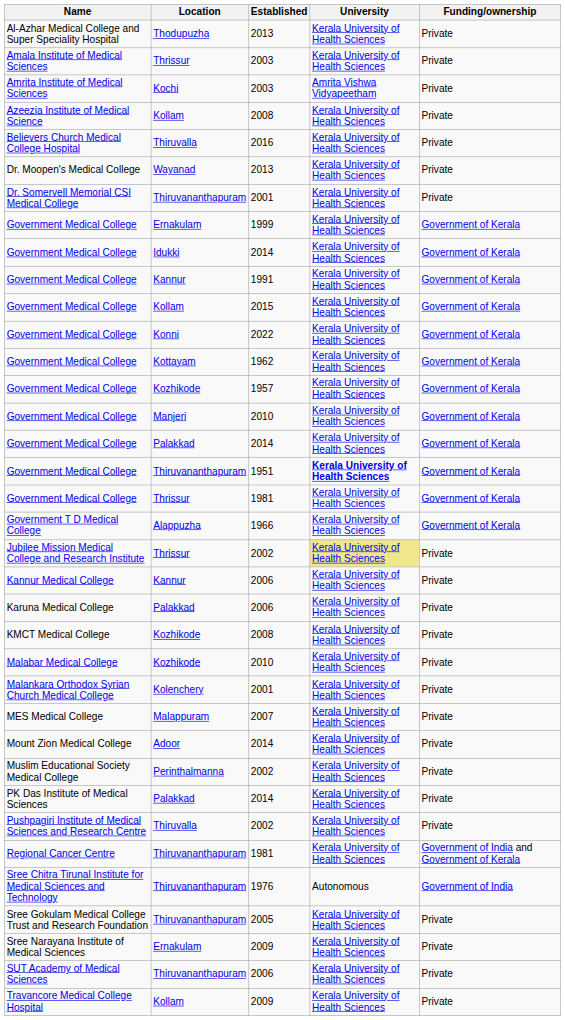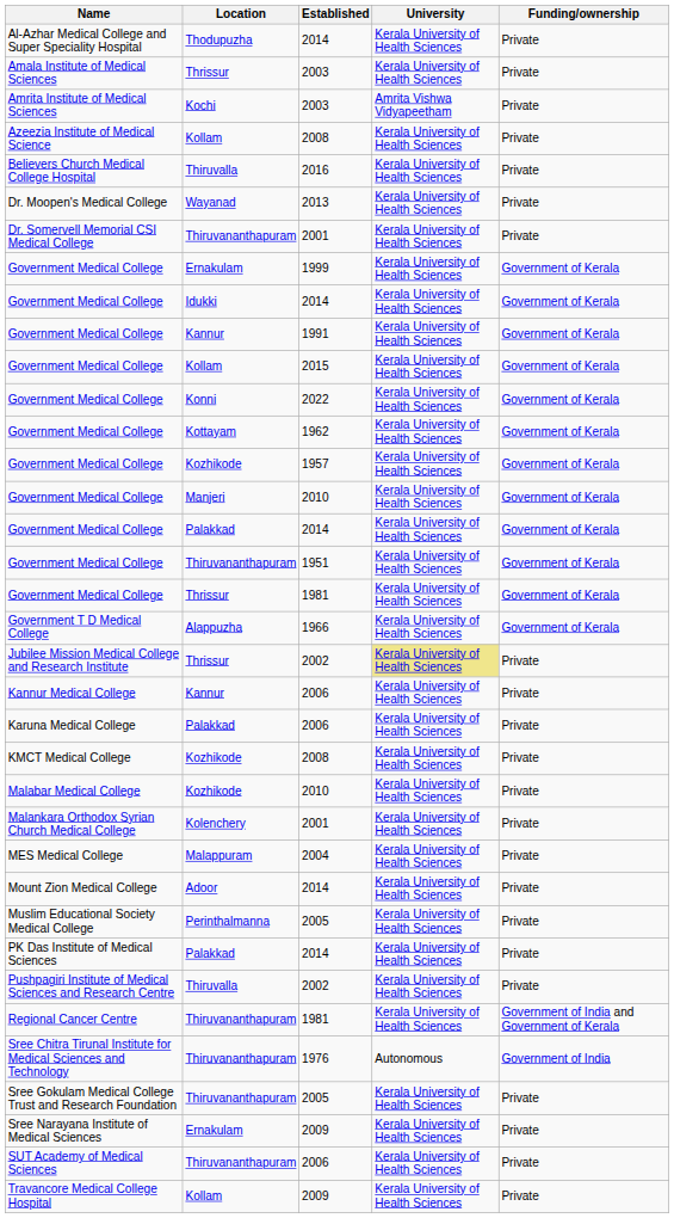 <table class="wikitable sortable" style="width:100%">
 <tr>
 <th>Name</th>
 <th>Location</th>
 <th>Established</th>
 <th>University</th>
 <th>Funding/ownership</th>
 </tr>
 <tr>
 <td>Al-Azhar Medical College and Super Speciality Hospital</td>
 <td><a href='#'>Thodupuzha</a></td>
-<td>2013</td>
+<td>2014</td>
 <td><a href='#'>Kerala University of Health Sciences</a></td>
 <td>Private</td>
 </tr>
 <tr>
 <td><a href='#'>Amala Institute of Medical Sciences</a></td>
 <td><a href='#'>Thrissur</a></td>
 <td>2003</td>
 <td><a href='#'>Kerala University of Health Sciences</a></td>
 <td>Private</td>
 </tr>
 <tr>
 <td><a href='#'>Amrita Institute of Medical Sciences</a></td>
 <td><a href='#'>Kochi</a></td>
 <td>2003</td>
 <td><a href='#'>Amrita Vishwa Vidyapeetham</a></td>
 <td>Private</td>
 </tr>
 <tr>
 <td><a href='#'>Azeezia Institute of Medical Science</a></td>
 <td><a href='#'>Kollam</a></td>
 <td>2008</td>
 <td><a href='#'>Kerala University of Health Sciences</a></td>
 <td>Private</td>
 </tr>
 <tr>
 <td><a href='#'>Believers Church Medical College Hospital</a></td>
 <td><a href='#'>Thiruvalla</a></td>
 <td>2016</td>
 <td><a href='#'>Kerala University of Health Sciences</a></td>
 <td>Private</td>
 </tr>
 <tr>
 <td>Dr. Moopen's Medical College</td>
 <td><a href='#'>Wayanad</a></td>
 <td>2013</td>
 <td><a href='#'>Kerala University of Health Sciences</a></td>
 <td>Private</td>
 </tr>
 <tr>
 <td><a href='#'>Dr. Somervell Memorial CSI Medical College</a></td>
 <td><a href='#'>Thiruvananthapuram</a></td>
 <td>2001</td>
 <td><a href='#'>Kerala University of Health Sciences</a></td>
 <td>Private</td>
 </tr>
 <tr>
 <td><a href='#'>Government Medical College</a></td>
 <td><a href='#'>Ernakulam</a></td>
 <td>1999</td>
 <td><a href='#'>Kerala University of Health Sciences</a></td>
 <td><a href='#'>Government of Kerala</a></td>
 </tr>
 <tr>
 <td><a href='#'>Government Medical College</a></td>
 <td><a href='#'>Idukki</a></td>
 <td>2014</td>
 <td><a href='#'>Kerala University of Health Sciences</a></td>
 <td><a href='#'>Government of Kerala</a></td>
 </tr>
 <tr>
 <td><a href='#'>Government Medical College</a></td>
 <td><a href='#'>Kannur</a></td>
 <td>1991</td>
 <td><a href='#'>Kerala University of Health Sciences</a></td>
 <td><a href='#'>Government of Kerala</a></td>
 </tr>
 <tr>
 <td><a href='#'>Government Medical College</a></td>
 <td><a href='#'>Kollam</a></td>
 <td>2015</td>
 <td><a href='#'>Kerala University of Health Sciences</a></td>
 <td><a href='#'>Government of Kerala</a></td>
 </tr>
 <tr>
 <td><a href='#'>Government Medical College</a></td>
 <td><a href='#'>Konni</a></td>
 <td>2022</td>
 <td><a href='#'>Kerala University of Health Sciences</a></td>
 <td><a href='#'>Government of Kerala</a></td>
 </tr>
 <tr>
 <td><a href='#'>Government Medical College</a></td>
 <td><a href='#'>Kottayam</a></td>
 <td>1962</td>
 <td><a href='#'>Kerala University of Health Sciences</a></td>
 <td><a href='#'>Government of Kerala</a></td>
 </tr>
 <tr>
 <td><a href='#'>Government Medical College</a></td>
 <td><a href='#'>Kozhikode</a></td>
 <td>1957</td>
 <td><a href='#'>Kerala University of Health Sciences</a></td>
 <td><a href='#'>Government of Kerala</a></td>
 </tr>
 <tr>
 <td><a href='#'>Government Medical College</a></td>
 <td><a href='#'>Manjeri</a></td>
 <td>2010</td>
 <td><a href='#'>Kerala University of Health Sciences</a></td>
 <td><a href='#'>Government of Kerala</a></td>
 </tr>
 <tr>
 <td><a href='#'>Government Medical College</a></td>
 <td><a href='#'>Palakkad</a></td>
 <td>2014</td>
 <td><a href='#'>Kerala University of Health Sciences</a></td>
 <td><a href='#'>Government of Kerala</a></td>
 </tr>
 <tr>
 <td><a href='#'>Government Medical College</a></td>
 <td><a href='#'>Thiruvananthapuram</a></td>
 <td>1951</td>
-<td><strong><a href='#'>Kerala University of Health Sciences</a></strong></td>
+<td><a href='#'>Kerala University of Health Sciences</a></td>
 <td><a href='#'>Government of Kerala</a></td>
 </tr>
 <tr>
 <td><a href='#'>Government Medical College</a></td>
 <td><a href='#'>Thrissur</a></td>
 <td>1981</td>
 <td><a href='#'>Kerala University of Health Sciences</a></td>
 <td><a href='#'>Government of Kerala</a></td>
 </tr>
 <tr>
 <td><a href='#'>Government T D Medical College</a></td>
 <td><a href='#'>Alappuzha</a></td>
 <td>1966</td>
 <td><a href='#'>Kerala University of Health Sciences</a></td>
 <td><a href='#'>Government of Kerala</a></td>
 </tr>
 <tr>
 <td><a href='#'>Jubilee Mission Medical College and Research Institute</a></td>
 <td><a href='#'>Thrissur</a></td>
 <td>2002</td>
 <td style="background: khaki;"><a href='#'>Kerala University of Health Sciences</a></td>
 <td>Private</td>
 </tr>
 <tr>
 <td><a href='#'>Kannur Medical College</a></td>
 <td><a href='#'>Kannur</a></td>
 <td>2006</td>
 <td><a href='#'>Kerala University of Health Sciences</a></td>
 <td>Private</td>
 </tr>
 <tr>
 <td>Karuna Medical College</td>
 <td><a href='#'>Palakkad</a></td>
 <td>2006</td>
 <td><a href='#'>Kerala University of Health Sciences</a></td>
 <td>Private</td>
 </tr>
 <tr>
 <td>KMCT Medical College</td>
 <td><a href='#'>Kozhikode</a></td>
 <td>2008</td>
 <td><a href='#'>Kerala University of Health Sciences</a></td>
 <td>Private</td>
 </tr>
 <tr>
 <td><a href='#'>Malabar Medical College</a></td>
 <td><a href='#'>Kozhikode</a></td>
 <td>2010</td>
 <td><a href='#'>Kerala University of Health Sciences</a></td>
 <td>Private</td>
 </tr>
 <tr>
 <td><a href='#'>Malankara Orthodox Syrian Church Medical College</a></td>
 <td><a href='#'>Kolenchery</a></td>
 <td>2001</td>
 <td><a href='#'>Kerala University of Health Sciences</a></td>
 <td>Private</td>
 </tr>
 <tr>
 <td>MES Medical College</td>
 <td><a href='#'>Malappuram</a></td>
-<td>2007</td>
+<td>2004</td>
 <td><a href='#'>Kerala University of Health Sciences</a></td>
 <td>Private</td>
 </tr>
 <tr>
 <td>Mount Zion Medical College</td>
 <td><a href='#'>Adoor</a></td>
 <td>2014</td>
 <td><a href='#'>Kerala University of Health Sciences</a></td>
 <td>Private</td>
 </tr>
 <tr>
 <td>Muslim Educational Society Medical College</td>
 <td><a href='#'>Perinthalmanna</a></td>
-<td>2002</td>
+<td>2005</td>
 <td><a href='#'>Kerala University of Health Sciences</a></td>
 <td>Private</td>
 </tr>
 <tr>
 <td>PK Das Institute of Medical Sciences</td>
 <td><a href='#'>Palakkad</a></td>
 <td>2014</td>
 <td><a href='#'>Kerala University of Health Sciences</a></td>
 <td>Private</td>
 </tr>
 <tr>
 <td><a href='#'>Pushpagiri Institute of Medical Sciences and Research Centre</a></td>
 <td><a href='#'>Thiruvalla</a></td>
 <td>2002</td>
 <td><a href='#'>Kerala University of Health Sciences</a></td>
 <td>Private</td>
 </tr>
 <tr>
 <td><a href='#'>Regional Cancer Centre</a></td>
 <td><a href='#'>Thiruvananthapuram</a></td>
 <td>1981</td>
 <td><a href='#'>Kerala University of Health Sciences</a></td>
 <td><a href='#'>Government of India</a> and <a href='#'>Government of Kerala</a></td>
 </tr>
 <tr>
 <td><a href='#'>Sree Chitra Tirunal Institute for Medical Sciences and Technology</a></td>
 <td><a href='#'>Thiruvananthapuram</a></td>
 <td>1976</td>
 <td>Autonomous</td>
 <td><a href='#'>Government of India</a></td>
 </tr>
 <tr>
 <td>Sree Gokulam Medical College Trust and Research Foundation</td>
 <td><a href='#'>Thiruvananthapuram</a></td>
 <td>2005</td>
 <td><a href='#'>Kerala University of Health Sciences</a></td>
 <td>Private</td>
 </tr>
 <tr>
 <td>Sree Narayana Institute of Medical Sciences</td>
 <td><a href='#'>Ernakulam</a></td>
 <td>2009</td>
 <td><a href='#'>Kerala University of Health Sciences</a></td>
 <td>Private</td>
 </tr>
 <tr>
 <td><a href='#'>SUT Academy of Medical Sciences</a></td>
 <td><a href='#'>Thiruvananthapuram</a></td>
 <td>2006</td>
 <td><a href='#'>Kerala University of Health Sciences</a></td>
 <td>Private</td>
 </tr>
 <tr>
 <td><a href='#'>Travancore Medical College Hospital</a></td>
 <td><a href='#'>Kollam</a></td>
 <td>2009</td>
 <td><a href='#'>Kerala University of Health Sciences</a></td>
 <td>Private</td>
 </tr>
 </table>
